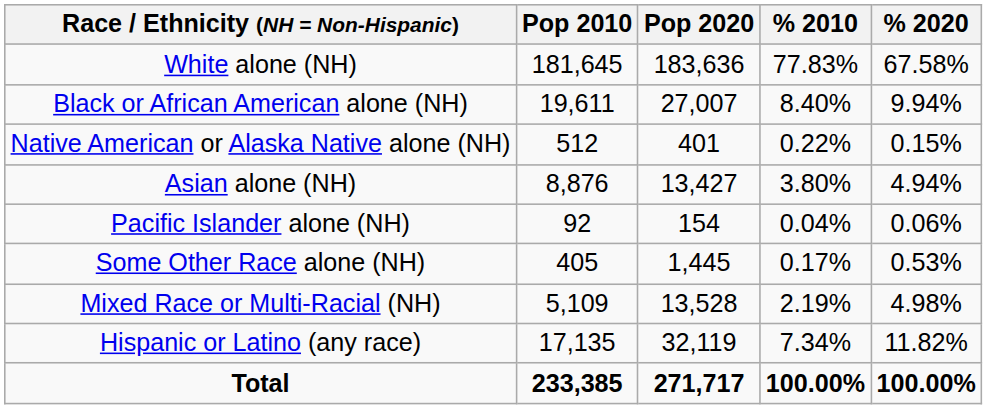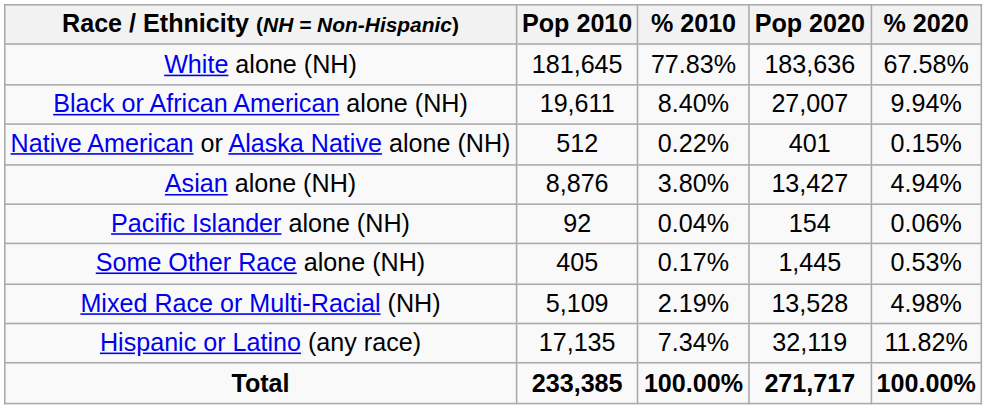 <table class="wikitable"  style="text-align:center;">
 <tr>
 <th>Race / Ethnicity <small>(<em>NH = Non-Hispanic</em>)</small></th>
 <th>Pop 2010</th>
+<th>% 2010</th>
 <th>Pop 2020</th>
-<th>% 2010</th>
 <th>% 2020</th>
 </tr>
 <tr>
 <td><a href='#'>White</a> alone (NH)</td>
 <td>181,645</td>
+<td>77.83%</td>
 <td>183,636</td>
-<td>77.83%</td>
 <td>67.58%</td>
 </tr>
 <tr>
 <td><a href='#'>Black or African American</a> alone (NH)</td>
 <td>19,611</td>
+<td>8.40%</td>
 <td>27,007</td>
-<td>8.40%</td>
 <td>9.94%</td>
 </tr>
 <tr>
 <td><a href='#'>Native American</a> or <a href='#'>Alaska Native</a> alone (NH)</td>
 <td>512</td>
+<td>0.22%</td>
 <td>401</td>
-<td>0.22%</td>
 <td>0.15%</td>
 </tr>
 <tr>
 <td><a href='#'>Asian</a> alone (NH)</td>
 <td>8,876</td>
+<td>3.80%</td>
 <td>13,427</td>
-<td>3.80%</td>
 <td>4.94%</td>
 </tr>
 <tr>
 <td><a href='#'>Pacific Islander</a> alone (NH)</td>
 <td>92</td>
+<td>0.04%</td>
 <td>154</td>
-<td>0.04%</td>
 <td>0.06%</td>
 </tr>
 <tr>
 <td><a href='#'>Some Other Race</a> alone (NH)</td>
 <td>405</td>
+<td>0.17%</td>
 <td>1,445</td>
-<td>0.17%</td>
 <td>0.53%</td>
 </tr>
 <tr>
 <td><a href='#'>Mixed Race or Multi-Racial</a> (NH)</td>
 <td>5,109</td>
+<td>2.19%</td>
 <td>13,528</td>
-<td>2.19%</td>
 <td>4.98%</td>
 </tr>
 <tr>
 <td><a href='#'>Hispanic or Latino</a> (any race)</td>
 <td>17,135</td>
+<td>7.34%</td>
 <td>32,119</td>
-<td>7.34%</td>
 <td>11.82%</td>
 </tr>
 <tr>
 <td><strong>Total</strong></td>
 <td><strong>233,385</strong></td>
+<td><strong>100.00%</strong></td>
 <td><strong>271,717</strong></td>
-<td><strong>100.00%</strong></td>
 <td><strong>100.00%</strong></td>
 </tr>
 </table>
